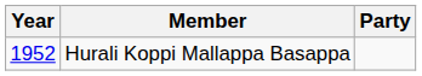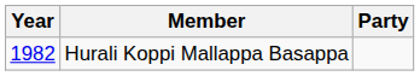 <table class="wikitable">
 <tr>
 <th>Year</th>
 <th>Member</th>
 <th colspan="2">Party</th>
 </tr>
 <tr>
-<td><a href='#'>1952</a></td>
+<td><a href='#'>1982</a></td>
 <td>Hurali Koppi Mallappa Basappa</td>
 <td></td>
 </tr>
 </table>
